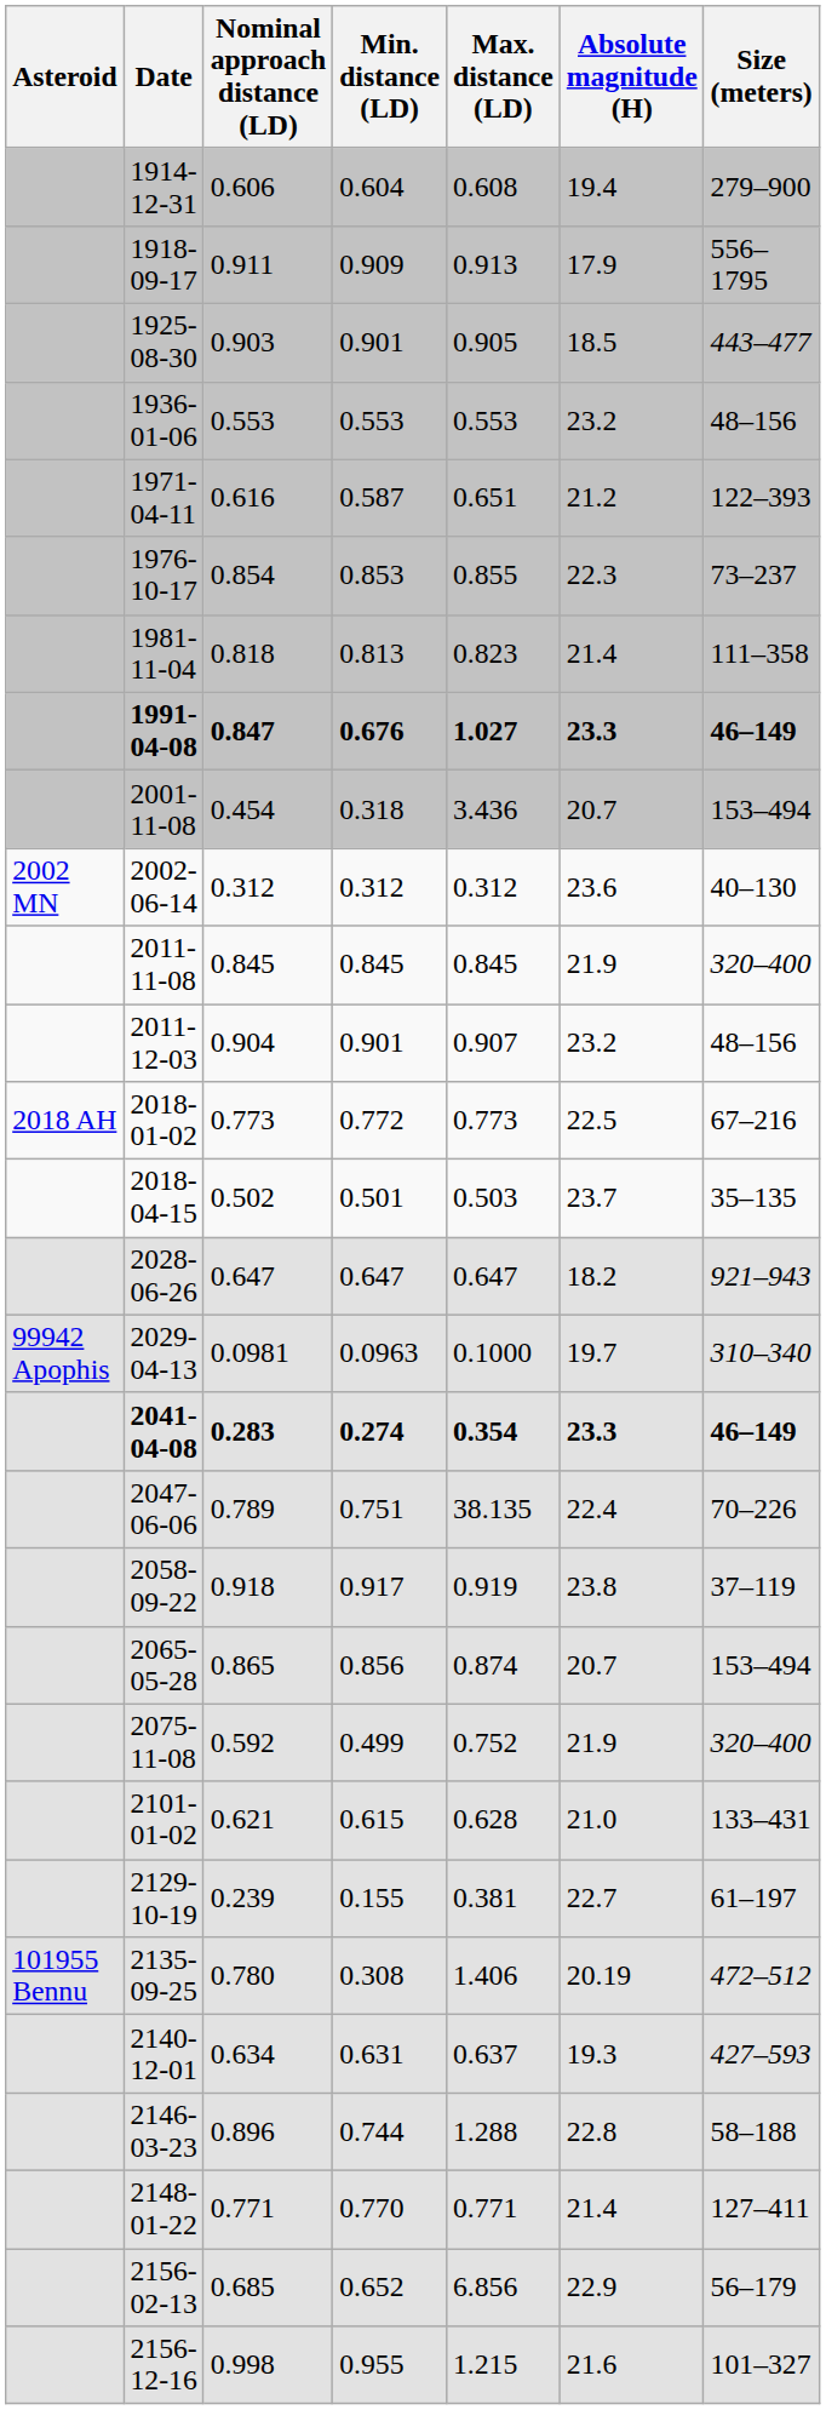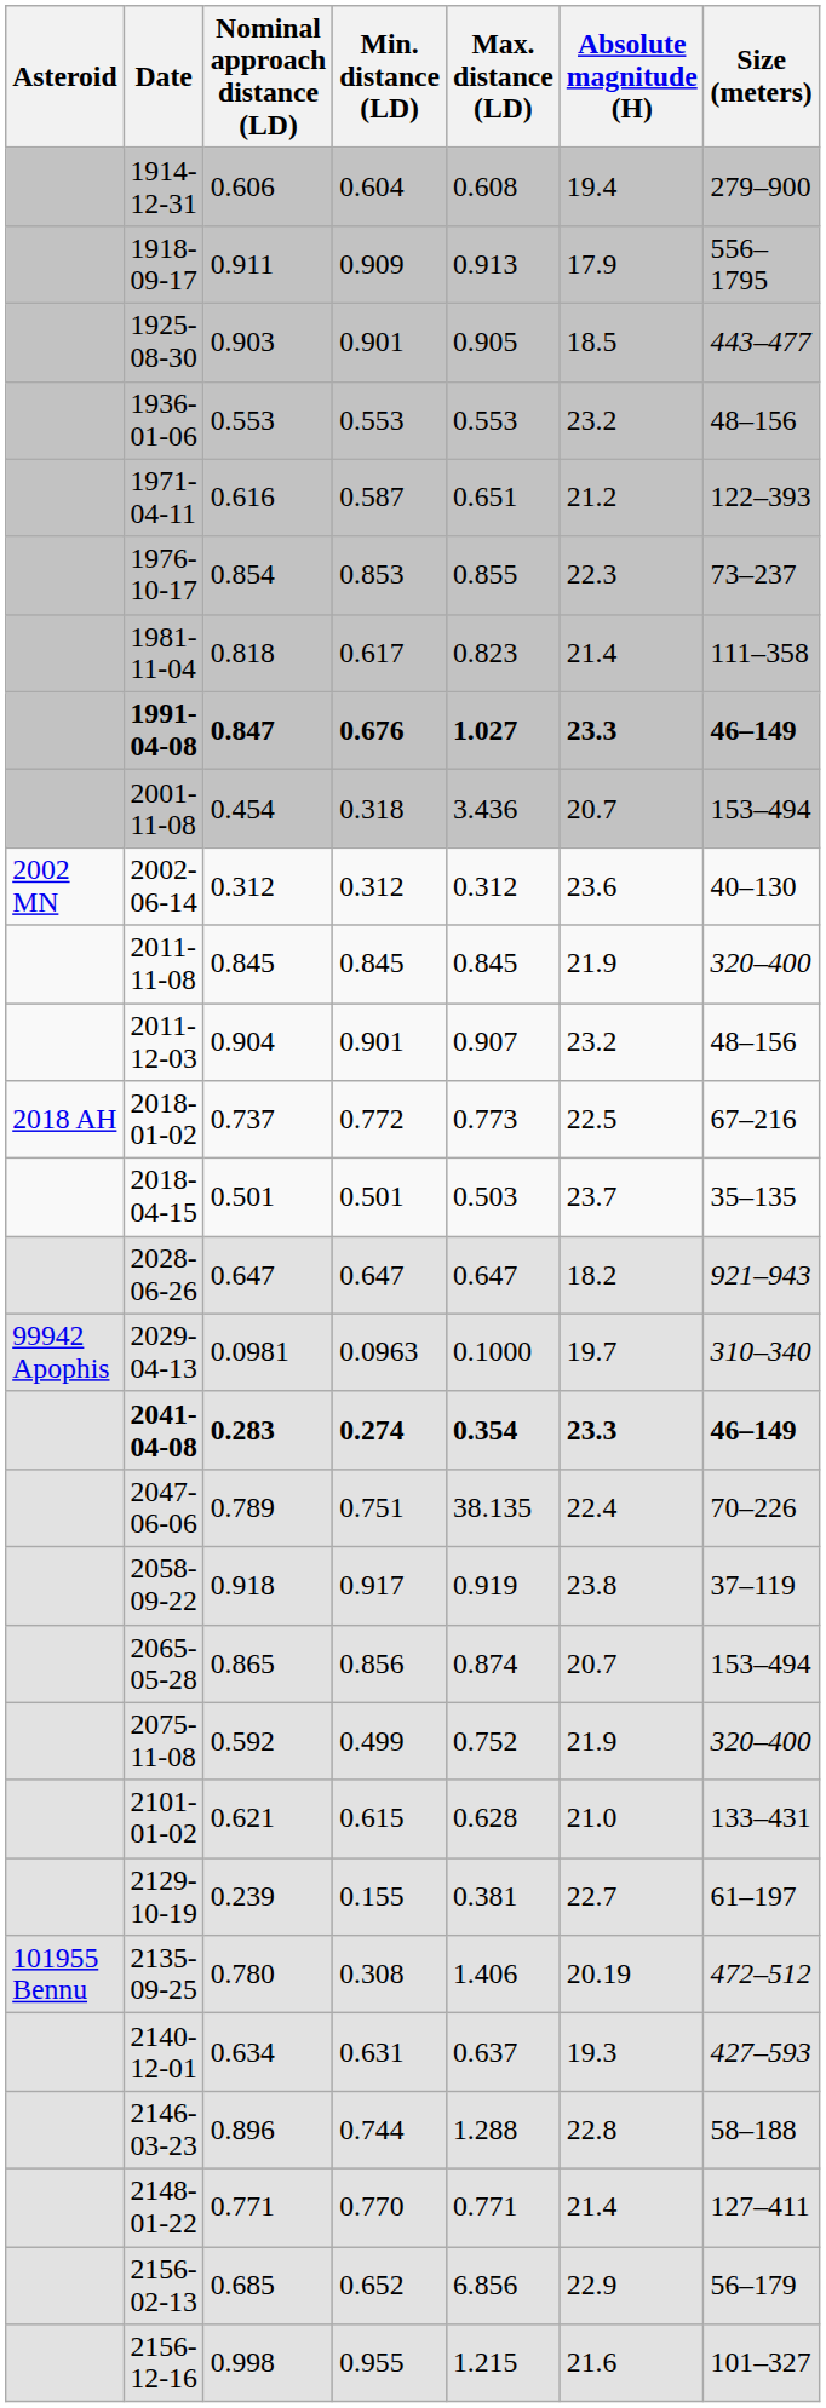 <table class="wikitable collapsible collapsed sortable" style="width: 450px">
 <tr>
 <th>Asteroid</th>
 <th>Date</th>
 <th>Nominal approach distance (LD)</th>
 <th>Min. distance (LD)</th>
 <th>Max. distance (LD)</th>
 <th><a href='#'>Absolute magnitude</a> (H)</th>
 <th>Size (meters)</th>
 </tr>
 <tr bgcolor=#c2c2c2>
 <td></td>
 <td>1914-12-31</td>
 <td>0.606</td>
 <td>0.604</td>
 <td>0.608</td>
 <td>19.4</td>
 <td>279–900</td>
 </tr>
 <tr bgcolor=#c2c2c2>
 <td></td>
 <td>1918-09-17</td>
 <td>0.911</td>
 <td>0.909</td>
 <td>0.913</td>
 <td>17.9</td>
 <td>556–1795</td>
 </tr>
 <tr bgcolor=#c2c2c2>
 <td></td>
 <td>1925-08-30</td>
 <td>0.903</td>
 <td>0.901</td>
 <td>0.905</td>
 <td>18.5</td>
 <td><em>443–477</em></td>
 </tr>
 <tr bgcolor=#c2c2c2>
 <td></td>
 <td>1936-01-06</td>
 <td>0.553</td>
 <td>0.553</td>
 <td>0.553</td>
 <td>23.2</td>
 <td>48–156</td>
 </tr>
 <tr bgcolor=#c2c2c2>
 <td></td>
 <td>1971-04-11</td>
 <td>0.616</td>
 <td>0.587</td>
 <td>0.651</td>
 <td>21.2</td>
 <td>122–393</td>
 </tr>
 <tr bgcolor=#c2c2c2>
 <td></td>
 <td>1976-10-17</td>
 <td>0.854</td>
 <td>0.853</td>
 <td>0.855</td>
 <td>22.3</td>
 <td>73–237</td>
 </tr>
 <tr bgcolor=#c2c2c2>
 <td></td>
 <td>1981-11-04</td>
 <td>0.818</td>
-<td>0.813</td>
+<td>0.617</td>
 <td>0.823</td>
 <td>21.4</td>
 <td>111–358</td>
 </tr>
 <tr bgcolor=#c2c2c2>
 <td><strong></strong></td>
 <td><strong>1991-04-08</strong></td>
 <td><strong>0.847</strong></td>
 <td><strong>0.676</strong></td>
 <td><strong>1.027</strong></td>
 <td><strong>23.3</strong></td>
 <td><strong>46–149</strong></td>
 </tr>
 <tr bgcolor=#c2c2c2>
 <td></td>
 <td>2001-11-08</td>
 <td>0.454</td>
 <td>0.318</td>
 <td>3.436</td>
 <td>20.7</td>
 <td>153–494</td>
 </tr>
 <tr>
 <td><a href='#'>2002 MN</a></td>
 <td>2002-06-14</td>
 <td>0.312</td>
 <td>0.312</td>
 <td>0.312</td>
 <td>23.6</td>
 <td>40–130</td>
 </tr>
 <tr>
 <td></td>
 <td>2011-11-08</td>
 <td>0.845</td>
 <td>0.845</td>
 <td>0.845</td>
 <td>21.9</td>
 <td><em>320–400</em></td>
 </tr>
 <tr>
 <td></td>
 <td>2011-12-03</td>
 <td>0.904</td>
 <td>0.901</td>
 <td>0.907</td>
 <td>23.2</td>
 <td>48–156</td>
 </tr>
 <tr>
 <td><a href='#'>2018 AH</a></td>
 <td>2018-01-02</td>
-<td>0.773</td>
+<td>0.737</td>
 <td>0.772</td>
 <td>0.773</td>
 <td>22.5</td>
 <td>67–216</td>
 </tr>
 <tr>
 <td></td>
 <td>2018-04-15</td>
-<td>0.502</td>
+<td>0.501</td>
 <td>0.501</td>
 <td>0.503</td>
 <td>23.7</td>
 <td>35–135</td>
 </tr>
 <tr bgcolor=#e2e2e2>
 <td></td>
 <td>2028-06-26</td>
 <td>0.647</td>
 <td>0.647</td>
 <td>0.647</td>
 <td>18.2</td>
 <td><em>921–943</em></td>
 </tr>
 <tr bgcolor=#e2e2e2>
 <td><a href='#'>99942 Apophis</a></td>
 <td>2029-04-13</td>
 <td>0.0981</td>
 <td>0.0963</td>
 <td>0.1000</td>
 <td>19.7</td>
 <td><em>310–340</em></td>
 </tr>
 <tr bgcolor=#e2e2e2>
 <td><strong></strong></td>
 <td><strong>2041-04-08</strong></td>
 <td><strong>0.283</strong></td>
 <td><strong>0.274</strong></td>
 <td><strong>0.354</strong></td>
 <td><strong>23.3</strong></td>
 <td><strong>46–149</strong></td>
 </tr>
 <tr bgcolor=#e2e2e2>
 <td></td>
 <td>2047-06-06</td>
 <td>0.789</td>
 <td>0.751</td>
 <td>38.135</td>
 <td>22.4</td>
 <td>70–226</td>
 </tr>
 <tr bgcolor=#e2e2e2>
 <td></td>
 <td>2058-09-22</td>
 <td>0.918</td>
 <td>0.917</td>
 <td>0.919</td>
 <td>23.8</td>
 <td>37–119</td>
 </tr>
 <tr bgcolor=#e2e2e2>
 <td></td>
 <td>2065-05-28</td>
 <td>0.865</td>
 <td>0.856</td>
 <td>0.874</td>
 <td>20.7</td>
 <td>153–494</td>
 </tr>
 <tr bgcolor=#e2e2e2>
 <td></td>
 <td>2075-11-08</td>
 <td>0.592</td>
 <td>0.499</td>
 <td>0.752</td>
 <td>21.9</td>
 <td><em>320–400</em></td>
 </tr>
 <tr bgcolor=#e2e2e2>
 <td></td>
 <td>2101-01-02</td>
 <td>0.621</td>
 <td>0.615</td>
 <td>0.628</td>
 <td>21.0</td>
 <td>133–431</td>
 </tr>
 <tr bgcolor=#e2e2e2>
 <td></td>
 <td>2129-10-19</td>
 <td>0.239</td>
 <td>0.155</td>
 <td>0.381</td>
 <td>22.7</td>
 <td>61–197</td>
 </tr>
 <tr bgcolor=#e2e2e2>
 <td><a href='#'>101955 Bennu</a></td>
 <td>2135-09-25</td>
 <td>0.780</td>
 <td>0.308</td>
 <td>1.406</td>
 <td>20.19</td>
 <td><em>472–512</em></td>
 </tr>
 <tr bgcolor=#e2e2e2>
 <td></td>
 <td>2140-12-01</td>
 <td>0.634</td>
 <td>0.631</td>
 <td>0.637</td>
 <td>19.3</td>
 <td><em>427–593</em></td>
 </tr>
 <tr bgcolor=#e2e2e2>
 <td></td>
 <td>2146-03-23</td>
 <td>0.896</td>
 <td>0.744</td>
 <td>1.288</td>
 <td>22.8</td>
 <td>58–188</td>
 </tr>
 <tr bgcolor=#e2e2e2>
 <td></td>
 <td>2148-01-22</td>
 <td>0.771</td>
 <td>0.770</td>
 <td>0.771</td>
 <td>21.4</td>
 <td>127–411</td>
 </tr>
 <tr bgcolor=#e2e2e2>
 <td></td>
 <td>2156-02-13</td>
 <td>0.685</td>
 <td>0.652</td>
 <td>6.856</td>
 <td>22.9</td>
 <td>56–179</td>
 </tr>
 <tr bgcolor=#e2e2e2>
 <td></td>
 <td>2156-12-16</td>
 <td>0.998</td>
 <td>0.955</td>
 <td>1.215</td>
 <td>21.6</td>
 <td>101–327</td>
 </tr>
 </table>
